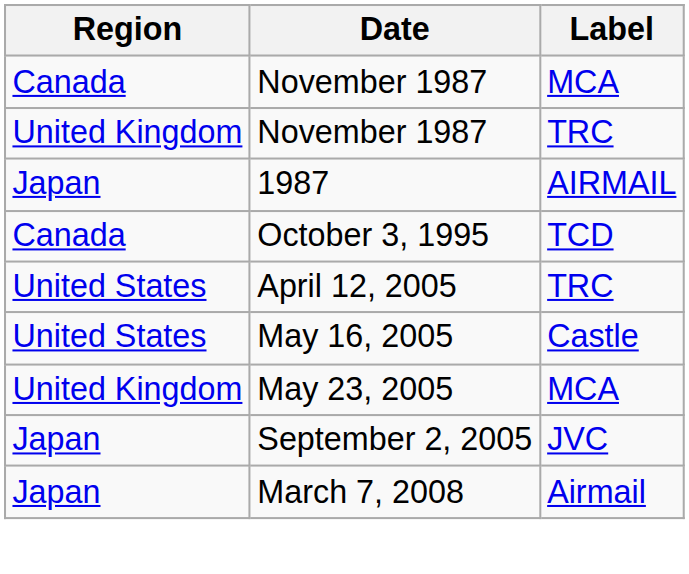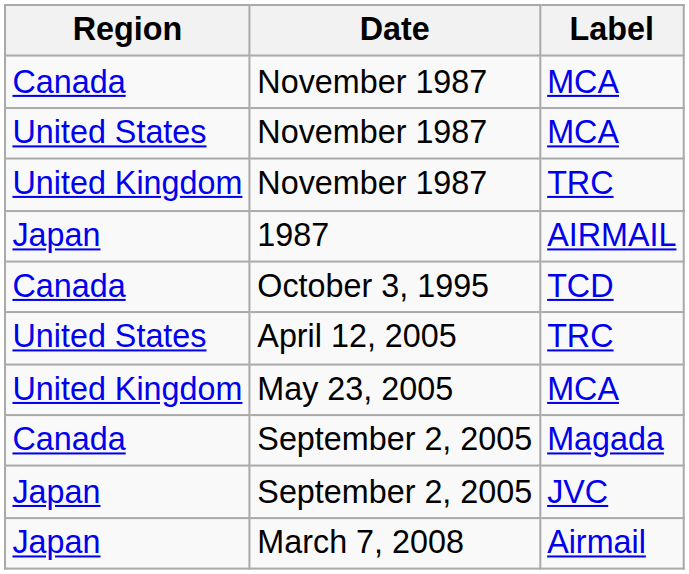 <table class="wikitable">
 <tr>
 <th>Region</th>
 <th>Date</th>
 <th>Label</th>
 </tr>
 <tr>
 <td><a href='#'>Canada</a></td>
+<td>November 1987</td>
+<td><a href='#'>MCA</a></td>
+</tr>
+<tr>
+<td><a href='#'>United States</a></td>
 <td>November 1987</td>
 <td><a href='#'>MCA</a></td>
 </tr>
 <tr>
 <td><a href='#'>United Kingdom</a></td>
 <td>November 1987</td>
 <td><a href='#'>TRC</a></td>
 </tr>
 <tr>
 <td><a href='#'>Japan</a></td>
 <td>1987</td>
 <td><a href='#'>AIRMAIL</a></td>
 </tr>
 <tr>
 <td><a href='#'>Canada</a></td>
 <td>October 3, 1995</td>
 <td><a href='#'>TCD</a></td>
 </tr>
 <tr>
 <td><a href='#'>United States</a></td>
 <td>April 12, 2005</td>
 <td><a href='#'>TRC</a></td>
 </tr>
 <tr>
-<td><a href='#'>United States</a></td>
-<td>May 16, 2005</td>
-<td><a href='#'>Castle</a></td>
-</tr>
-<tr>
 <td><a href='#'>United Kingdom</a></td>
 <td>May 23, 2005</td>
 <td><a href='#'>MCA</a></td>
+</tr>
+<tr>
+<td><a href='#'>Canada</a></td>
+<td>September 2, 2005</td>
+<td><a href='#'>Magada</a></td>
 </tr>
 <tr>
 <td><a href='#'>Japan</a></td>
 <td>September 2, 2005</td>
 <td><a href='#'>JVC</a></td>
 </tr>
 <tr>
 <td><a href='#'>Japan</a></td>
 <td>March 7, 2008</td>
 <td><a href='#'>Airmail</a></td>
 </tr>
 </table>
